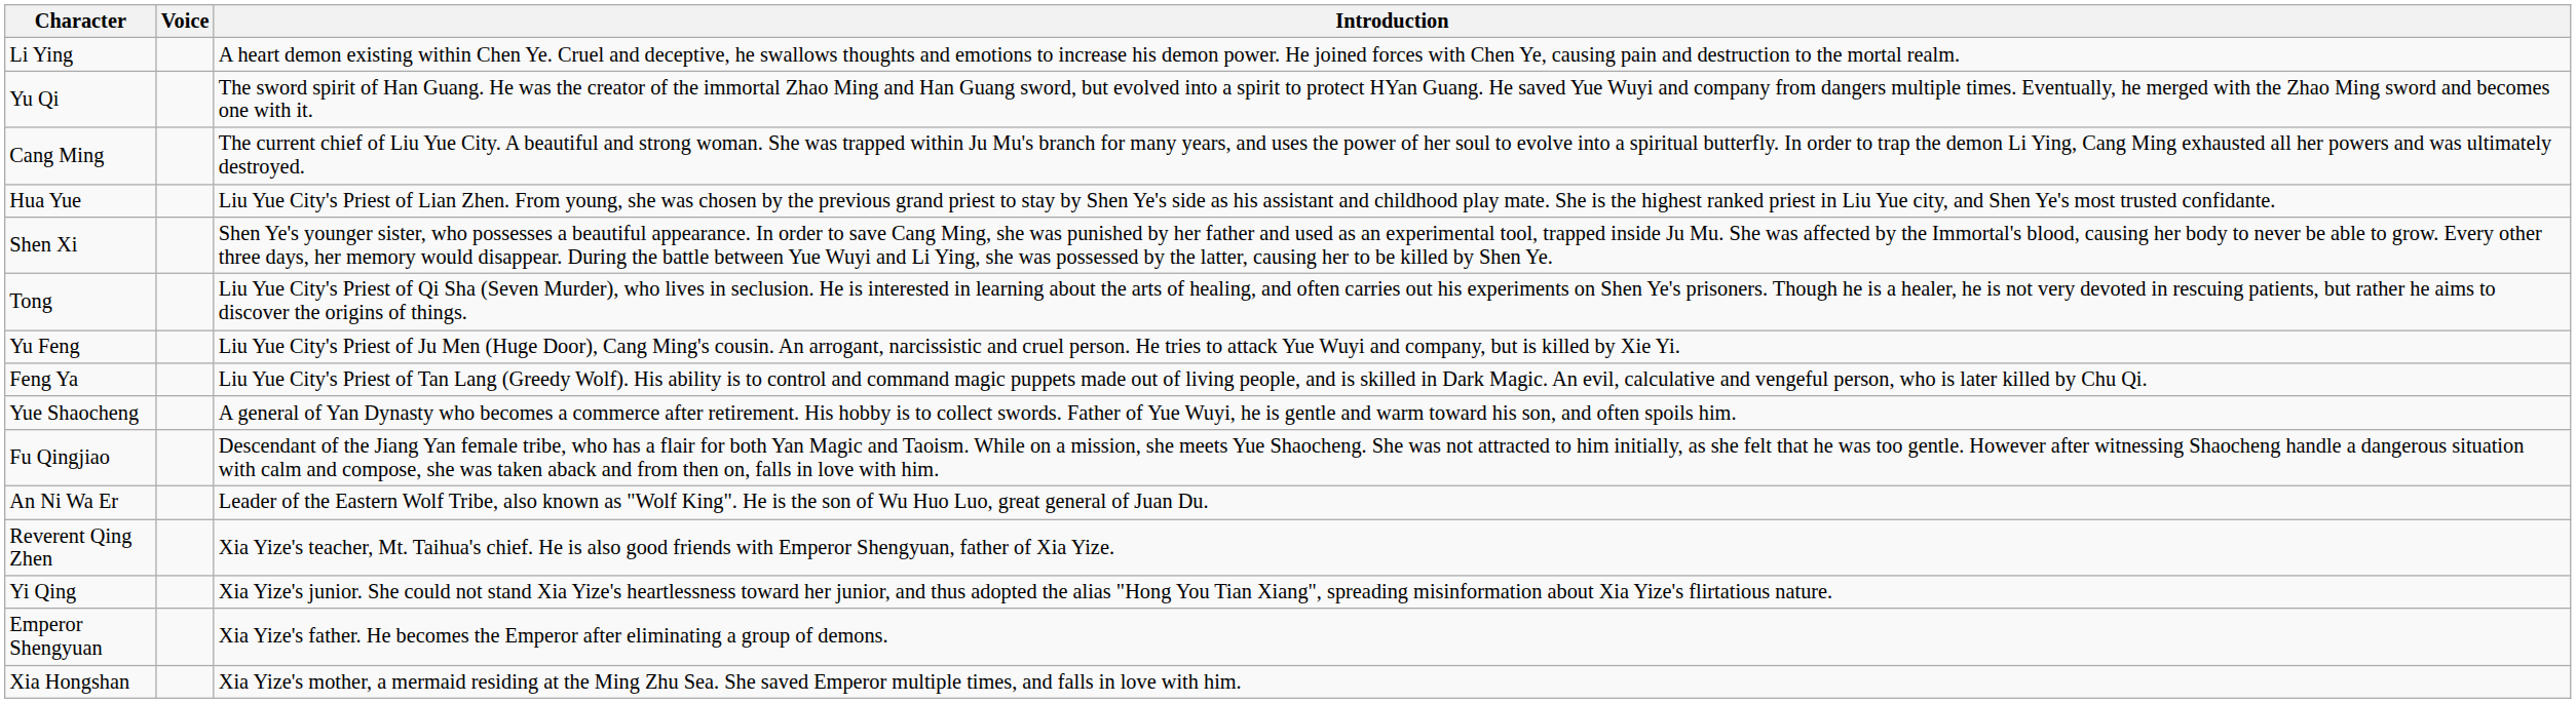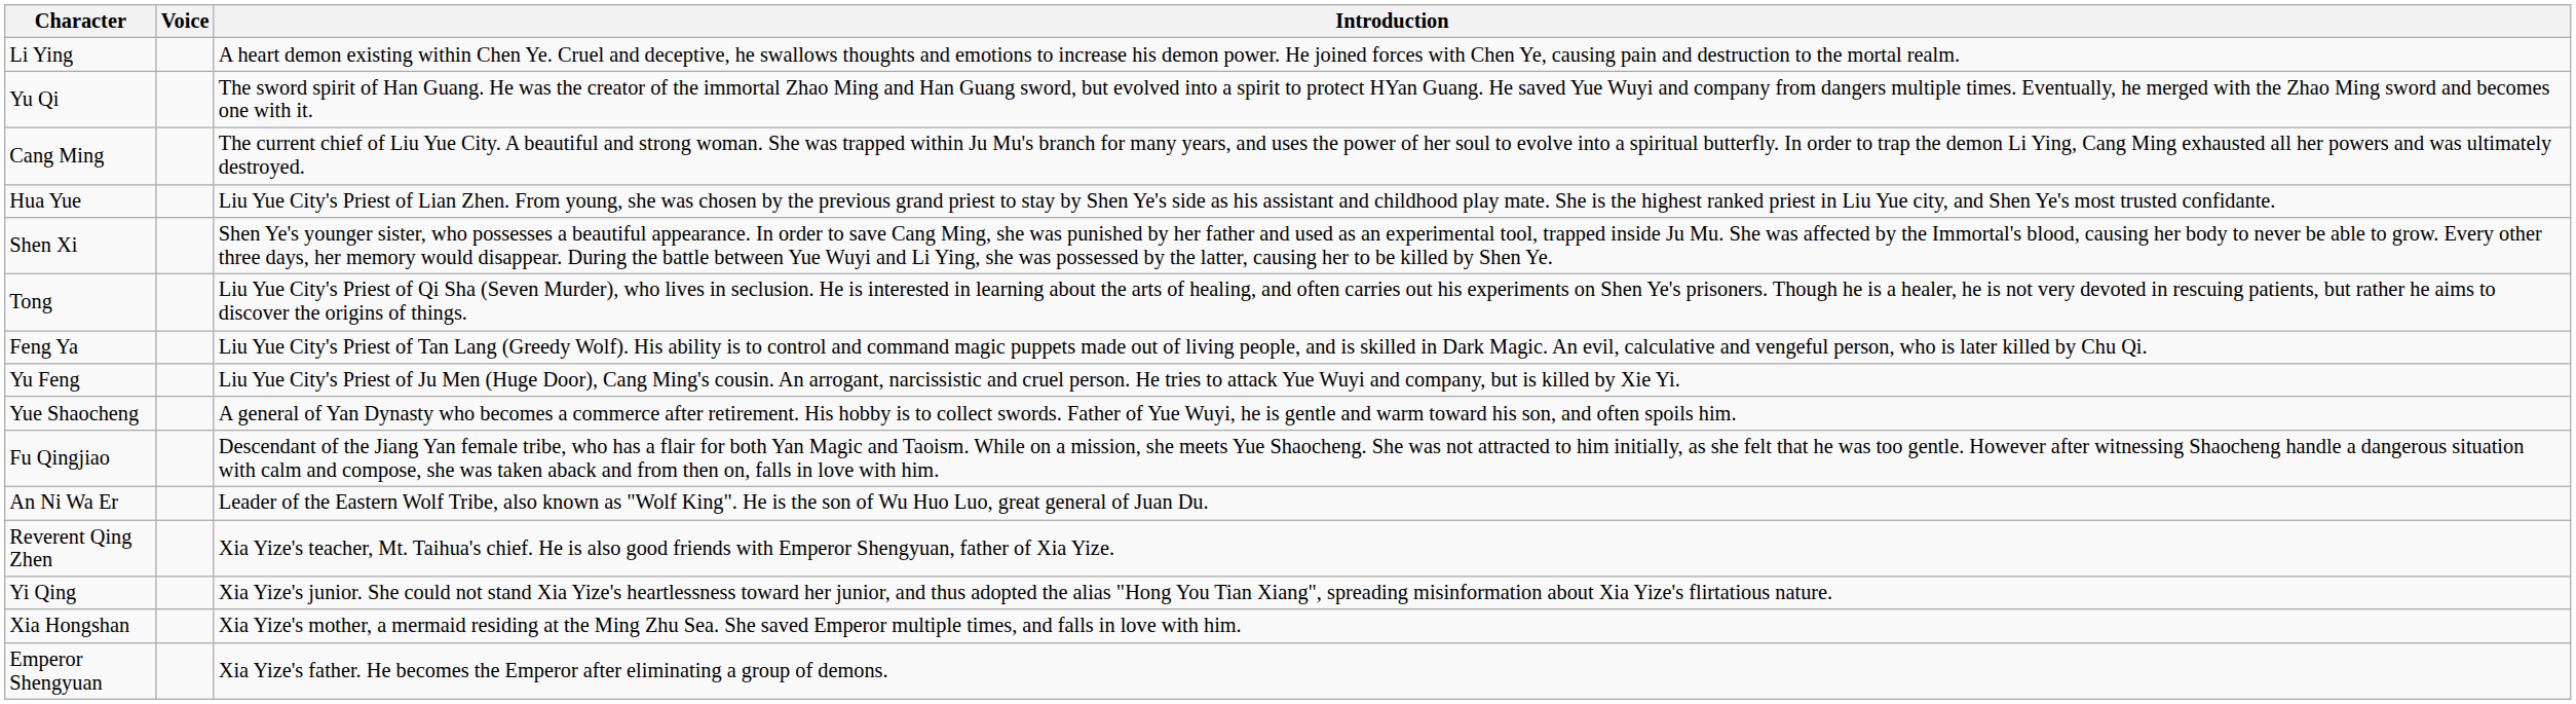 <table class="wikitable">
 <tr>
 <th>Character</th>
 <th>Voice</th>
 <th>Introduction</th>
 </tr>
 <tr>
 <td>Li Ying</td>
 <td></td>
 <td>A heart demon existing within Chen Ye. Cruel and deceptive, he swallows thoughts and emotions to increase his demon power. He joined forces with Chen Ye, causing pain and destruction to the mortal realm.</td>
 </tr>
 <tr>
 <td>Yu Qi</td>
 <td></td>
 <td>The sword spirit of Han Guang. He was the creator of the immortal Zhao Ming and Han Guang sword, but evolved into a spirit to protect HYan Guang. He saved Yue Wuyi and company from dangers multiple times. Eventually, he merged with the Zhao Ming sword and becomes one with it.</td>
 </tr>
 <tr>
 <td>Cang Ming</td>
 <td></td>
 <td>The current chief of Liu Yue City. A beautiful and strong woman. She was trapped within Ju Mu's branch for many years, and uses the power of her soul to evolve into a spiritual butterfly. In order to trap the demon Li Ying, Cang Ming exhausted all her powers and was ultimately destroyed.</td>
 </tr>
 <tr>
 <td>Hua Yue</td>
 <td></td>
 <td>Liu Yue City's Priest of Lian Zhen. From young, she was chosen by the previous grand priest to stay by Shen Ye's side as his assistant and childhood play mate. She is the highest ranked priest in Liu Yue city, and Shen Ye's most trusted confidante.</td>
 </tr>
 <tr>
 <td>Shen Xi</td>
 <td></td>
 <td>Shen Ye's younger sister, who possesses a beautiful appearance. In order to save Cang Ming, she was punished by her father and used as an experimental tool, trapped inside Ju Mu. She was affected by the Immortal's blood, causing her body to never be able to grow. Every other three days, her memory would disappear. During the battle between Yue Wuyi and Li Ying, she was possessed by the latter, causing her to be killed by Shen Ye.</td>
 </tr>
 <tr>
 <td>Tong</td>
 <td></td>
 <td>Liu Yue City's Priest of Qi Sha (Seven Murder), who lives in seclusion. He is interested in learning about the arts of healing, and often carries out his experiments on Shen Ye's prisoners. Though he is a healer, he is not very devoted in rescuing patients, but rather he aims to discover the origins of things.</td>
 </tr>
 <tr>
+<td>Feng Ya</td>
+<td></td>
+<td>Liu Yue City's Priest of Tan Lang (Greedy Wolf). His ability is to control and command magic puppets made out of living people, and is skilled in Dark Magic. An evil, calculative and vengeful person, who is later killed by Chu Qi.</td>
+</tr>
+<tr>
 <td>Yu Feng</td>
 <td></td>
 <td>Liu Yue City's Priest of Ju Men (Huge Door), Cang Ming's cousin. An arrogant, narcissistic and cruel person. He tries to attack Yue Wuyi and company, but is killed by Xie Yi.</td>
-</tr>
-<tr>
-<td>Feng Ya</td>
-<td></td>
-<td>Liu Yue City's Priest of Tan Lang (Greedy Wolf). His ability is to control and command magic puppets made out of living people, and is skilled in Dark Magic. An evil, calculative and vengeful person, who is later killed by Chu Qi.</td>
 </tr>
 <tr>
 <td>Yue Shaocheng</td>
 <td></td>
 <td>A general of Yan Dynasty who becomes a commerce after retirement. His hobby is to collect swords. Father of Yue Wuyi, he is gentle and warm toward his son, and often spoils him.</td>
 </tr>
 <tr>
 <td>Fu Qingjiao</td>
 <td></td>
 <td>Descendant of the Jiang Yan female tribe, who has a flair for both Yan Magic and Taoism. While on a mission, she meets Yue Shaocheng. She was not attracted to him initially, as she felt that he was too gentle. However after witnessing Shaocheng handle a dangerous situation with calm and compose, she was taken aback and from then on, falls in love with him.</td>
 </tr>
 <tr>
 <td>An Ni Wa Er</td>
 <td></td>
 <td>Leader of the Eastern Wolf Tribe, also known as "Wolf King". He is the son of Wu Huo Luo, great general of Juan Du.</td>
 </tr>
 <tr>
 <td>Reverent Qing Zhen</td>
 <td></td>
 <td>Xia Yize's teacher, Mt. Taihua's chief. He is also good friends with Emperor Shengyuan, father of Xia Yize.</td>
 </tr>
 <tr>
 <td>Yi Qing</td>
 <td></td>
 <td>Xia Yize's junior. She could not stand Xia Yize's heartlessness toward her junior, and thus adopted the alias "Hong You Tian Xiang", spreading misinformation about Xia Yize's flirtatious nature.</td>
 </tr>
 <tr>
+<td>Xia Hongshan</td>
+<td></td>
+<td>Xia Yize's mother, a mermaid residing at the Ming Zhu Sea. She saved Emperor multiple times, and falls in love with him.</td>
+</tr>
+<tr>
 <td>Emperor Shengyuan</td>
 <td></td>
 <td>Xia Yize's father. He becomes the Emperor after eliminating a group of demons.</td>
 </tr>
-<tr>
-<td>Xia Hongshan</td>
-<td></td>
-<td>Xia Yize's mother, a mermaid residing at the Ming Zhu Sea. She saved Emperor multiple times, and falls in love with him.</td>
-</tr>
 </table>
